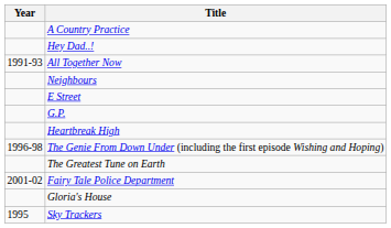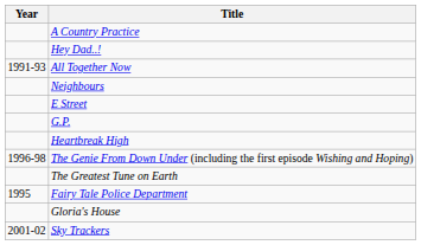 <table class="wikitable">
 <tr>
 <th>Year</th>
 <th>Title</th>
 </tr>
 <tr>
 <td></td>
 <td><em><a href='#'>A Country Practice</a></em></td>
 </tr>
 <tr>
 <td></td>
 <td><em><a href='#'>Hey Dad..!</a></em></td>
 </tr>
 <tr>
 <td>1991-93</td>
 <td><em><a href='#'>All Together Now</a></em></td>
 </tr>
 <tr>
 <td></td>
 <td><em><a href='#'>Neighbours</a></em></td>
 </tr>
 <tr>
 <td></td>
 <td><em><a href='#'>E Street</a></em></td>
 </tr>
 <tr>
 <td></td>
 <td><em><a href='#'>G.P.</a></em></td>
 </tr>
 <tr>
 <td></td>
 <td><em><a href='#'>Heartbreak High</a></em></td>
 </tr>
 <tr>
 <td>1996-98</td>
 <td><em><a href='#'>The Genie From Down Under</a></em> (including the first episode <em>Wishing and Hoping</em>)</td>
 </tr>
 <tr>
 <td></td>
 <td><em>The Greatest Tune on Earth</em></td>
 </tr>
 <tr>
-<td>2001-02</td>
+<td>1995</td>
 <td><em><a href='#'>Fairy Tale Police Department</a></em></td>
 </tr>
 <tr>
 <td></td>
 <td><em>Gloria's House</em></td>
 </tr>
 <tr>
-<td>1995</td>
+<td>2001-02</td>
 <td><em><a href='#'>Sky Trackers</a></em></td>
 </tr>
 </table>
